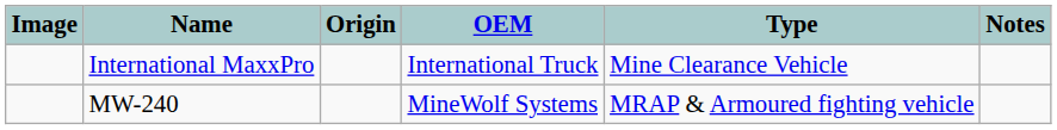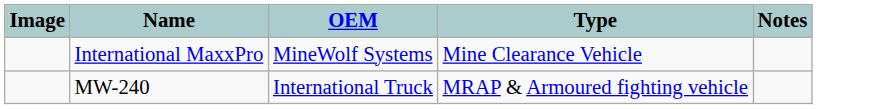 <table class="wikitable">
 <tr>
 <th style="text-align:l center; background:#acc;">Image</th>
 <th style="text-align:l center; background:#acc;">Name</th>
-<th style="text-align:center; background:#acc;">Origin</th>
 <th style="text-align: center; background:#acc;"><a href='#'>OEM</a></th>
 <th style="text-align:l center; background:#acc;">Type</th>
 <th style="text-align: center; background:#acc;">Notes</th>
 </tr>
 <tr>
 <td></td>
 <td><a href='#'>International MaxxPro</a></td>
-<td></td>
-<td><a href='#'>International Truck</a></td>
+<td><a href='#'>MineWolf Systems</a></td>
 <td><a href='#'>Mine Clearance Vehicle</a></td>
 <td></td>
 </tr>
 <tr>
 <td></td>
 <td>MW-240</td>
-<td></td>
-<td><a href='#'>MineWolf Systems</a></td>
+<td><a href='#'>International Truck</a></td>
 <td><a href='#'>MRAP</a> & <a href='#'>Armoured fighting vehicle</a></td>
 <td></td>
 </tr>
 </table>
